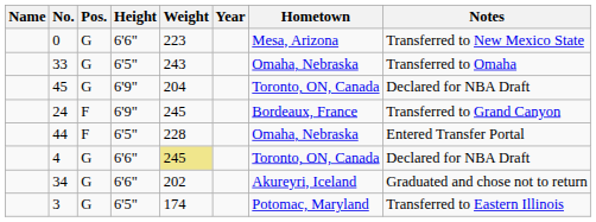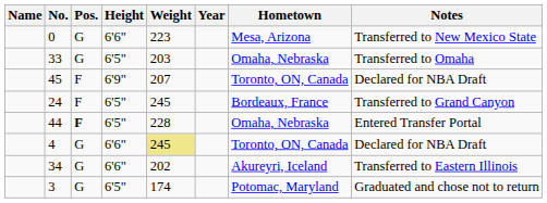 <table class="wikitable sortable" border="1">
 <tr>
 <th>Name</th>
 <th>No.</th>
 <th>Pos.</th>
 <th>Height</th>
 <th>Weight</th>
 <th>Year</th>
 <th>Hometown</th>
 <th class="unsortable">Notes</th>
 </tr>
 <tr>
 <td></td>
 <td>0</td>
 <td>G</td>
 <td>6'6"</td>
 <td>223</td>
 <td></td>
 <td><a href='#'>Mesa, Arizona</a></td>
 <td>Transferred to <a href='#'>New Mexico State</a></td>
 </tr>
 <tr>
 <td></td>
 <td>33</td>
 <td>G</td>
 <td>6'5"</td>
-<td>243</td>
+<td>203</td>
 <td></td>
 <td><a href='#'>Omaha, Nebraska</a></td>
 <td>Transferred to <a href='#'>Omaha</a></td>
 </tr>
 <tr>
 <td></td>
 <td>45</td>
-<td>G</td>
+<td>F</td>
 <td>6'9"</td>
-<td>204</td>
+<td>207</td>
 <td></td>
 <td><a href='#'>Toronto, ON, Canada</a></td>
 <td>Declared for NBA Draft</td>
 </tr>
 <tr>
 <td></td>
 <td>24</td>
 <td>F</td>
-<td>6'9"</td>
+<td>6'5"</td>
 <td>245</td>
 <td></td>
 <td><a href='#'>Bordeaux, France</a></td>
 <td>Transferred to <a href='#'>Grand Canyon</a></td>
 </tr>
 <tr>
 <td></td>
 <td>44</td>
-<td>F</td>
+<td><strong>F</strong></td>
 <td>6'5"</td>
 <td>228</td>
 <td></td>
 <td><a href='#'>Omaha, Nebraska</a></td>
 <td>Entered Transfer Portal</td>
 </tr>
 <tr>
 <td></td>
 <td>4</td>
 <td>G</td>
 <td>6'6"</td>
 <td style="background: khaki;">245</td>
 <td></td>
 <td><a href='#'>Toronto, ON, Canada</a></td>
 <td>Declared for NBA Draft</td>
 </tr>
 <tr>
 <td></td>
 <td>34</td>
 <td>G</td>
 <td>6'6"</td>
 <td>202</td>
 <td></td>
 <td><a href='#'>Akureyri, Iceland</a></td>
-<td>Graduated and chose not to return</td>
+<td>Transferred to <a href='#'>Eastern Illinois</a></td>
 </tr>
 <tr>
 <td></td>
 <td>3</td>
 <td>G</td>
 <td>6'5"</td>
 <td>174</td>
 <td></td>
 <td><a href='#'>Potomac, Maryland</a></td>
-<td>Transferred to <a href='#'>Eastern Illinois</a></td>
+<td>Graduated and chose not to return</td>
 </tr>
 </table>
